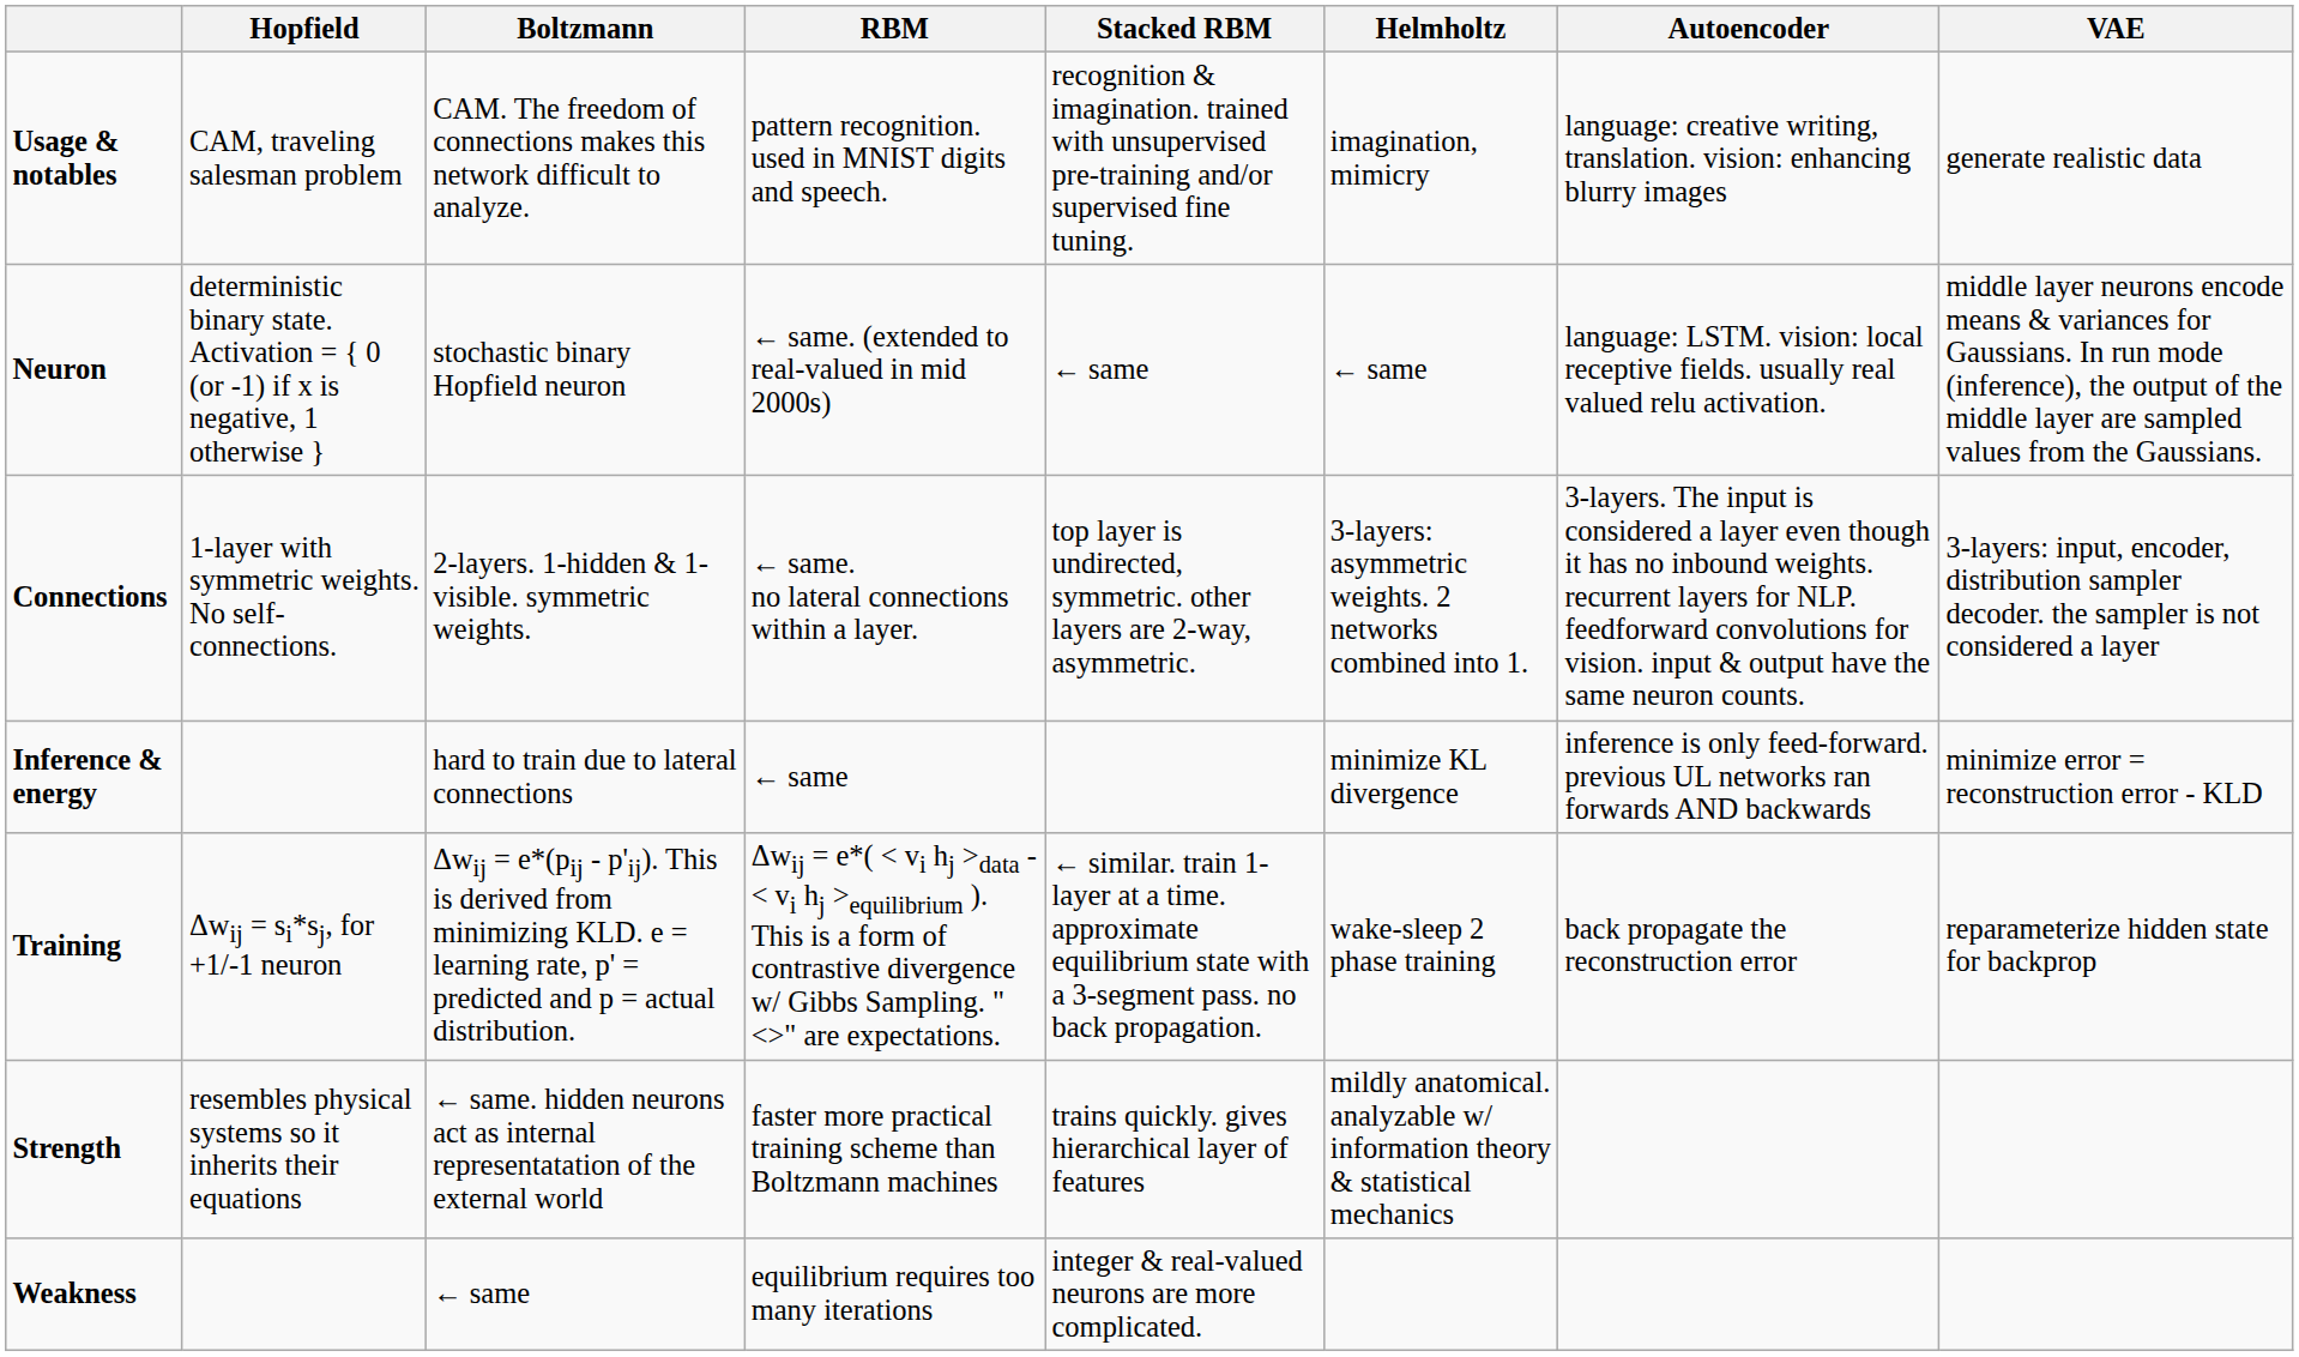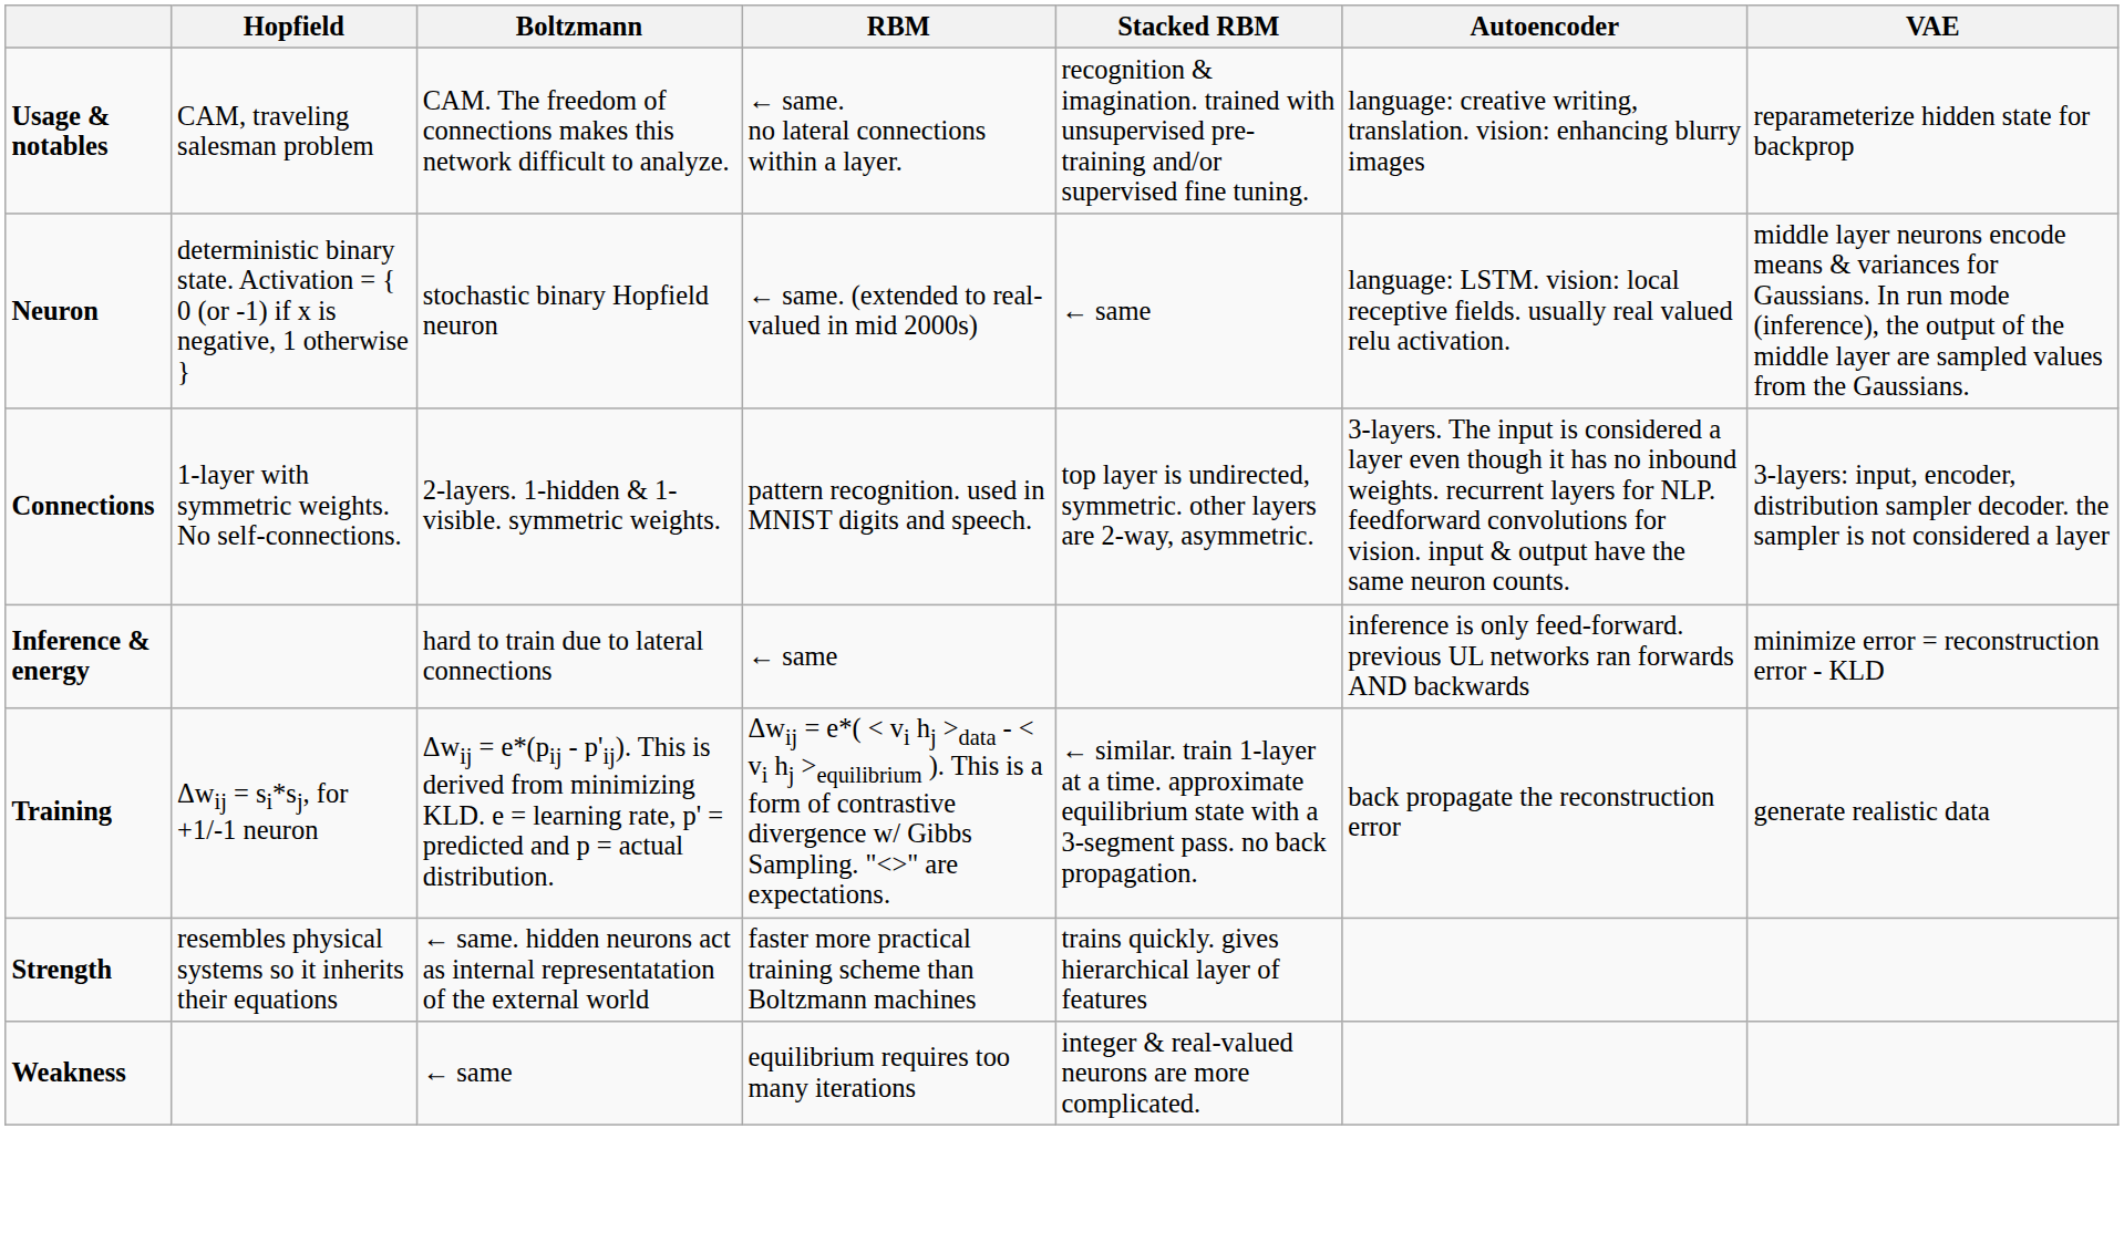 <table class="wikitable">
 <tr>
 <th></th>
 <th>Hopfield</th>
 <th>Boltzmann</th>
 <th>RBM</th>
 <th>Stacked RBM</th>
-<th>Helmholtz</th>
 <th>Autoencoder</th>
 <th>VAE</th>
 </tr>
 <tr>
 <td><strong>Usage & notables</strong></td>
 <td>CAM, traveling salesman problem</td>
 <td>CAM. The freedom of connections makes this network difficult to analyze.</td>
-<td>pattern recognition. used in MNIST digits and speech.</td>
+<td>← same. <br>no lateral connections within a layer.</td>
 <td>recognition & imagination.   trained with unsupervised pre-training and/or supervised fine tuning.</td>
-<td>imagination, mimicry</td>
 <td> language: creative writing, translation.  vision: enhancing blurry images</td>
-<td>generate realistic data</td>
+<td>reparameterize hidden state for backprop</td>
 </tr>
 <tr>
 <td><strong>Neuron</strong></td>
 <td>deterministic binary state. Activation = { 0 (or -1) if x is negative, 1 otherwise }</td>
 <td>stochastic binary Hopfield neuron</td>
 <td>← same. (extended to real-valued in mid 2000s)</td>
-<td>← same</td>
 <td>← same</td>
 <td> language: LSTM. vision: local receptive fields. usually real valued relu activation.</td>
 <td>middle layer neurons encode means & variances for Gaussians.  In run mode (inference), the output of the middle layer are sampled values from the Gaussians.</td>
 </tr>
 <tr>
 <td><strong>Connections</strong></td>
 <td>1-layer with symmetric weights. No self-connections.</td>
 <td>2-layers. 1-hidden & 1-visible. symmetric weights.</td>
-<td>← same. <br>no lateral connections within a layer.</td>
+<td>pattern recognition. used in MNIST digits and speech.</td>
 <td>top layer is undirected, symmetric.  other layers are 2-way, asymmetric.</td>
-<td>3-layers: asymmetric weights. 2 networks combined into 1.</td>
 <td> 3-layers. The input is considered a layer even though it has no inbound weights. recurrent layers for NLP. feedforward convolutions for vision. input & output have the same neuron counts.</td>
 <td>3-layers: input, encoder, distribution sampler decoder. the sampler is not considered a layer</td>
 </tr>
 <tr>
 <td><strong>Inference & energy</strong></td>
 <td></td>
 <td>hard to train due to lateral connections</td>
 <td>← same</td>
 <td></td>
-<td>minimize KL divergence</td>
 <td>inference is only feed-forward. previous UL networks ran forwards AND backwards</td>
 <td>minimize error = reconstruction error - KLD</td>
 </tr>
 <tr>
 <td><strong>Training</strong></td>
 <td>Δw<sub>ij</sub> = s<sub>i</sub>*s<sub>j</sub>, for +1/-1 neuron</td>
 <td>Δw<sub>ij</sub> = e*(p<sub>ij</sub> - p'<sub>ij</sub>). This is derived from minimizing KLD. e = learning rate, p' = predicted and p = actual distribution.</td>
 <td>Δw<sub>ij</sub> = e*( < v<sub>i</sub> h<sub>j</sub> ><sub>data</sub> - < v<sub>i</sub> h<sub>j</sub> ><sub>equilibrium</sub> ).  This is a form of contrastive divergence w/ Gibbs Sampling.  "<>" are expectations.</td>
 <td>← similar. train 1-layer at a time.  approximate equilibrium state with a 3-segment pass.  no back propagation.</td>
-<td>wake-sleep 2 phase training</td>
 <td> back propagate the reconstruction error</td>
-<td>reparameterize hidden state for backprop</td>
+<td>generate realistic data</td>
 </tr>
 <tr>
 <td><strong>Strength</strong></td>
 <td>resembles physical systems so it inherits their equations</td>
 <td>← same. hidden neurons act as internal representatation of the external world</td>
 <td>faster more practical training scheme than Boltzmann machines</td>
 <td>trains quickly.  gives hierarchical layer of features</td>
-<td>mildly anatomical. analyzable w/ information theory & statistical mechanics</td>
 <td></td>
 <td></td>
 </tr>
 <tr>
 <td><strong>Weakness</strong></td>
 <td></td>
 <td>← same</td>
 <td> equilibrium requires too many iterations</td>
 <td>integer & real-valued neurons are more complicated.</td>
 <td></td>
 <td></td>
-<td></td>
 </tr>
 </table>
